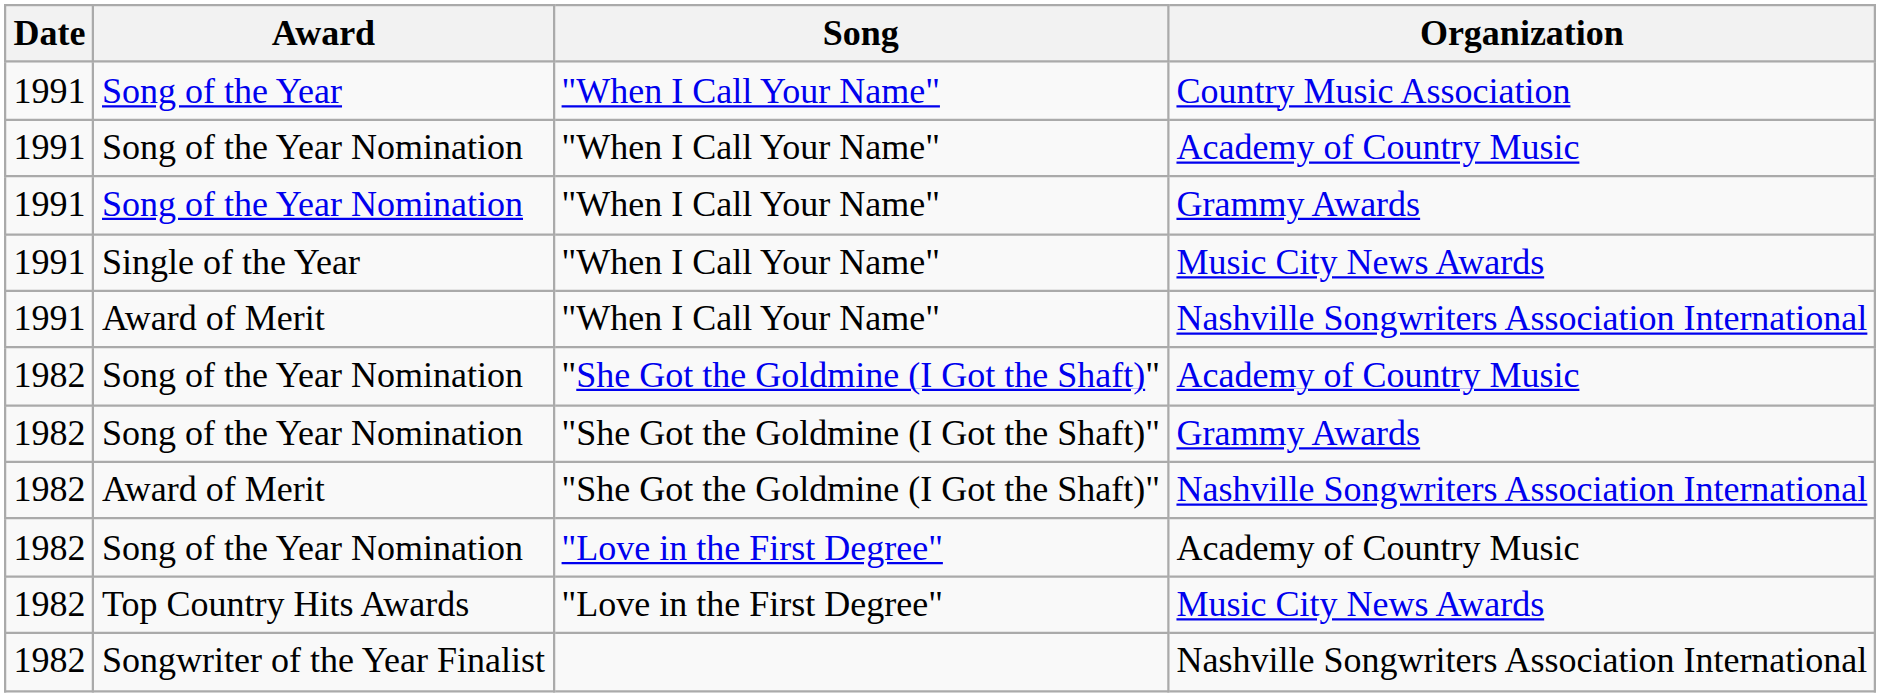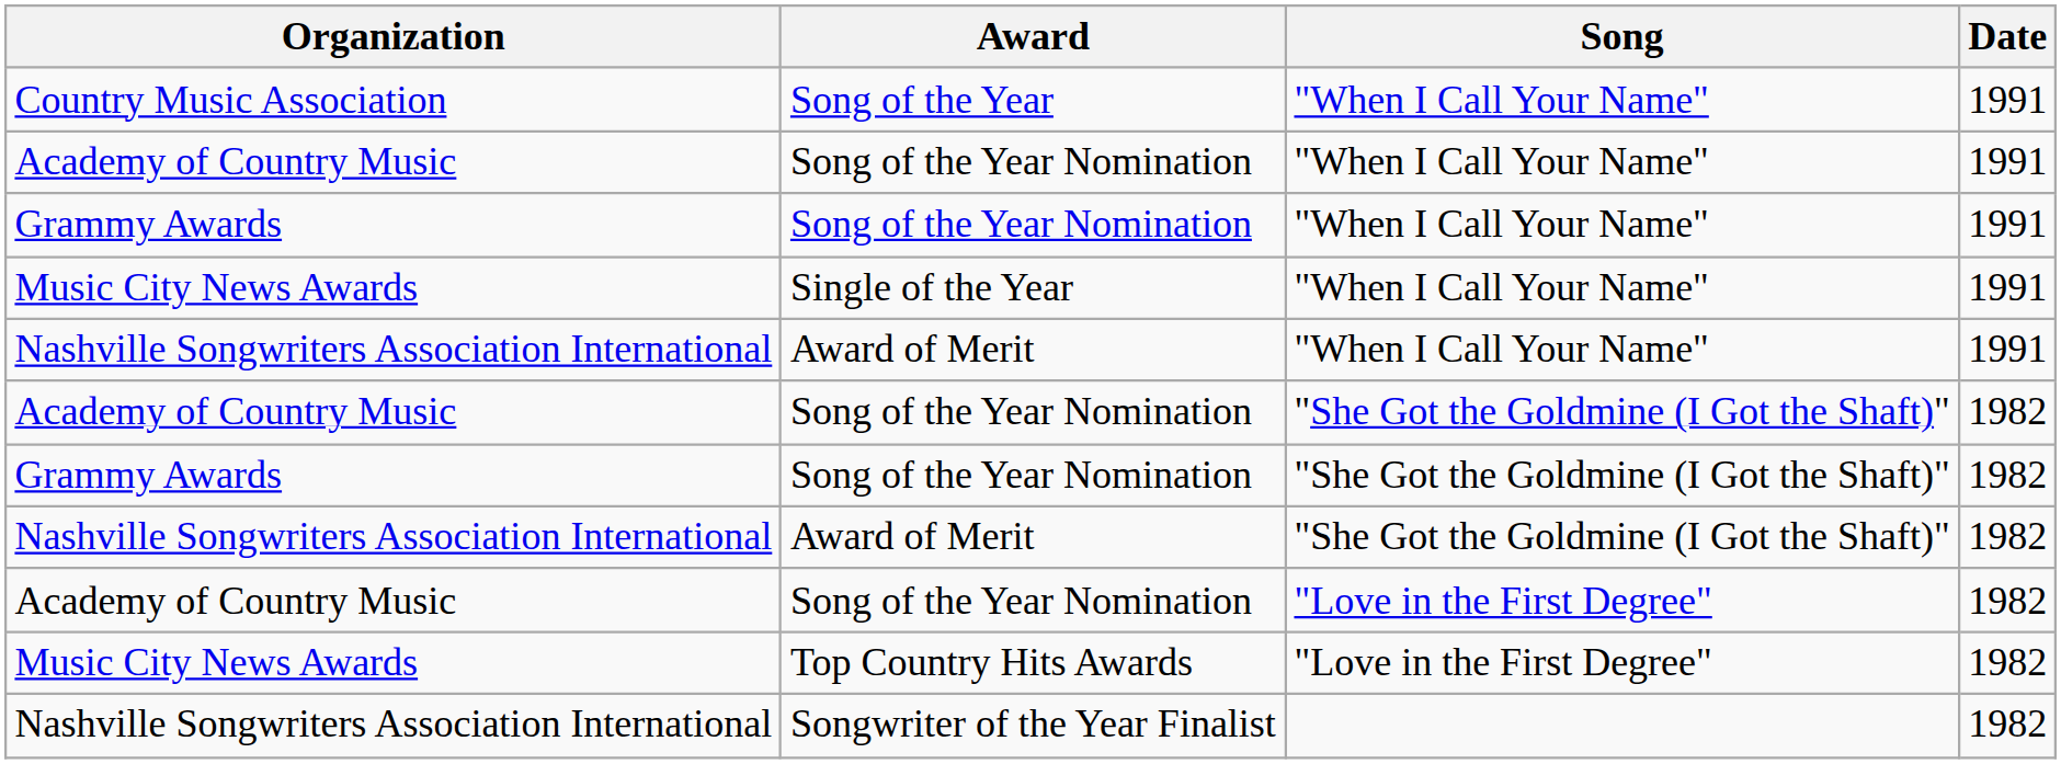 <table class="wikitable">
 <tr>
-<th>Date</th>
+<th>Organization</th>
 <th>Award</th>
 <th>Song</th>
-<th>Organization</th>
+<th>Date</th>
 </tr>
 <tr>
-<td>1991</td>
+<td><a href='#'>Country Music Association</a></td>
 <td><a href='#'>Song of the Year</a></td>
 <td><a href='#'>"When I Call Your Name"</a></td>
-<td><a href='#'>Country Music Association</a></td>
+<td>1991</td>
 </tr>
 <tr>
-<td>1991</td>
+<td><a href='#'>Academy of Country Music</a></td>
 <td>Song of the Year Nomination</td>
 <td>"When I Call Your Name"</td>
-<td><a href='#'>Academy of Country Music</a></td>
+<td>1991</td>
 </tr>
 <tr>
-<td>1991</td>
+<td><a href='#'>Grammy Awards</a></td>
 <td><a href='#'>Song of the Year Nomination</a></td>
 <td>"When I Call Your Name"</td>
-<td><a href='#'>Grammy Awards</a></td>
+<td>1991</td>
 </tr>
 <tr>
-<td>1991</td>
+<td><a href='#'>Music City News Awards</a></td>
 <td>Single of the Year</td>
 <td>"When I Call Your Name"</td>
-<td><a href='#'>Music City News Awards</a></td>
+<td>1991</td>
 </tr>
 <tr>
-<td>1991</td>
+<td><a href='#'>Nashville Songwriters Association International</a></td>
 <td>Award of Merit</td>
 <td>"When I Call Your Name"</td>
-<td><a href='#'>Nashville Songwriters Association International</a></td>
+<td>1991</td>
 </tr>
 <tr>
-<td>1982</td>
+<td><a href='#'>Academy of Country Music</a></td>
 <td>Song of the Year Nomination</td>
 <td>"<a href='#'>She Got the Goldmine (I Got the Shaft)</a>"</td>
-<td><a href='#'>Academy of Country Music</a></td>
+<td>1982</td>
 </tr>
 <tr>
-<td>1982</td>
+<td><a href='#'>Grammy Awards</a></td>
 <td>Song of the Year Nomination</td>
 <td>"She Got the Goldmine (I Got the Shaft)"</td>
-<td><a href='#'>Grammy Awards</a></td>
+<td>1982</td>
 </tr>
 <tr>
-<td>1982</td>
+<td><a href='#'>Nashville Songwriters Association International</a></td>
 <td>Award of Merit</td>
 <td>"She Got the Goldmine (I Got the Shaft)"</td>
-<td><a href='#'>Nashville Songwriters Association International</a></td>
+<td>1982</td>
 </tr>
 <tr>
-<td>1982</td>
+<td>Academy of Country Music</td>
 <td>Song of the Year Nomination</td>
 <td><a href='#'>"Love in the First Degree"</a></td>
-<td>Academy of Country Music</td>
+<td>1982</td>
 </tr>
 <tr>
-<td>1982</td>
+<td><a href='#'>Music City News Awards</a></td>
 <td>Top Country Hits Awards</td>
 <td>"Love in the First Degree"</td>
-<td><a href='#'>Music City News Awards</a></td>
+<td>1982</td>
 </tr>
 <tr>
-<td>1982</td>
+<td>Nashville Songwriters Association International</td>
 <td>Songwriter of the Year Finalist</td>
 <td></td>
-<td>Nashville Songwriters Association International</td>
+<td>1982</td>
 </tr>
 </table>
